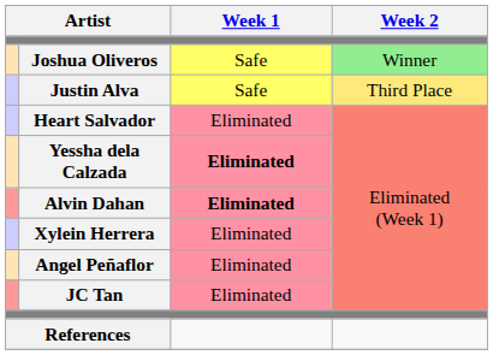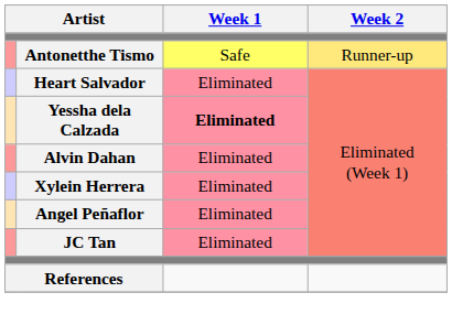 <table class="wikitable" style="text-align:center; font-size:95%; line-height:18px; width:45%;">
 <tr>
 </tr>
 <tr>
 <th colspan="2">Artist</th>
 <th width="15%"><a href='#'>Week 1</a></th>
 <th width="15%"><a href='#'>Week 2</a></th>
 </tr>
 <tr>
 <th colspan="4" style="background:grey;"></th>
 </tr>
 <tr>
-<th width="01%" style="background:#ffe5b4;"></th>
-<th width="15%">Joshua Oliveros</th>
+<th width="01%" style="background:#ff9999;"></th>
+<th width="15%">Antonetthe Tismo</th>
 <td style="background:#FFFF66;">Safe</td>
-<td style="background:lightgreen;">Winner</td>
-</tr>
-<tr>
-<th width="01%" style="background:#ccf;"></th>
-<th width="15%">Justin Alva</th>
-<td style="background:#FFFF66;">Safe</td>
-<td style="background:#FFE87C;">Third Place</td>
+<td style="background:#FFE87C;">Runner-up</td>
 </tr>
 <tr>
 <th width="01%" style="background:#ccf;"></th>
 <th width="15%">Heart Salvador</th>
 <td style="background:#FF91A4;">Eliminated</td>
 <td rowspan="6" colspan="1" style="background:#FA8072;">Eliminated<br>(Week 1)</td>
 </tr>
 <tr>
 <th width="01%" style="background:#ffe5b4;"></th>
 <th width="15%">Yessha dela Calzada</th>
 <td style="background:#FF91A4;"><strong>Eliminated</strong></td>
 </tr>
 <tr>
 <th width="01%" style="background:#ff9999;"></th>
 <th width="15%">Alvin Dahan</th>
-<td style="background:#FF91A4;"><strong>Eliminated</strong></td>
+<td style="background:#FF91A4;">Eliminated</td>
 </tr>
 <tr>
 <th width="01%" style="background:#ccf;"></th>
 <th width="15%">Xylein Herrera</th>
 <td style="background:#FF91A4;">Eliminated</td>
 </tr>
 <tr>
 <th width="01%" style="background:#ffe5b4;"></th>
 <th width="15%">Angel Peñaflor</th>
 <td style="background:#FF91A4;">Eliminated</td>
 </tr>
 <tr>
 <th width="01%" style="background:#ff9999;"></th>
 <th width="15%">JC Tan</th>
 <td style="background:#FF91A4;">Eliminated</td>
 </tr>
 <tr>
 <th colspan="4" style="background:grey;"></th>
 </tr>
 <tr>
 <th colspan="2">References</th>
 <td></td>
 <td></td>
 </tr>
 <tr>
 </tr>
 </table>
